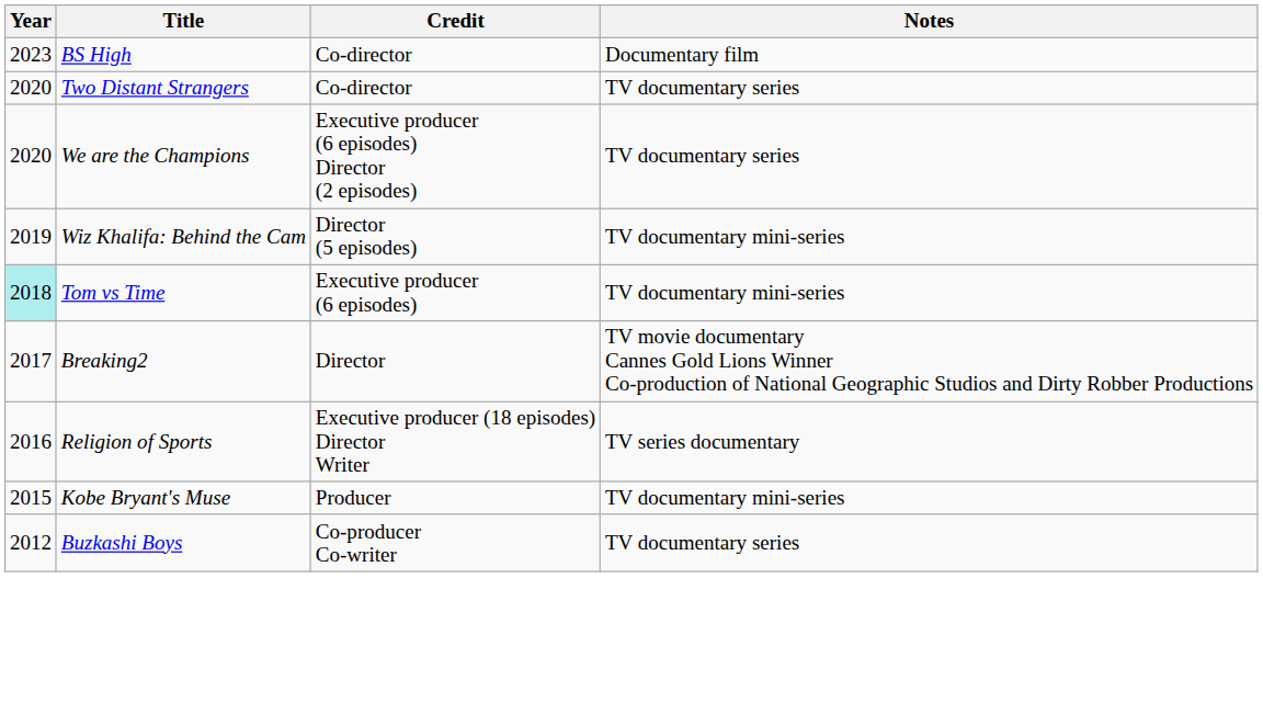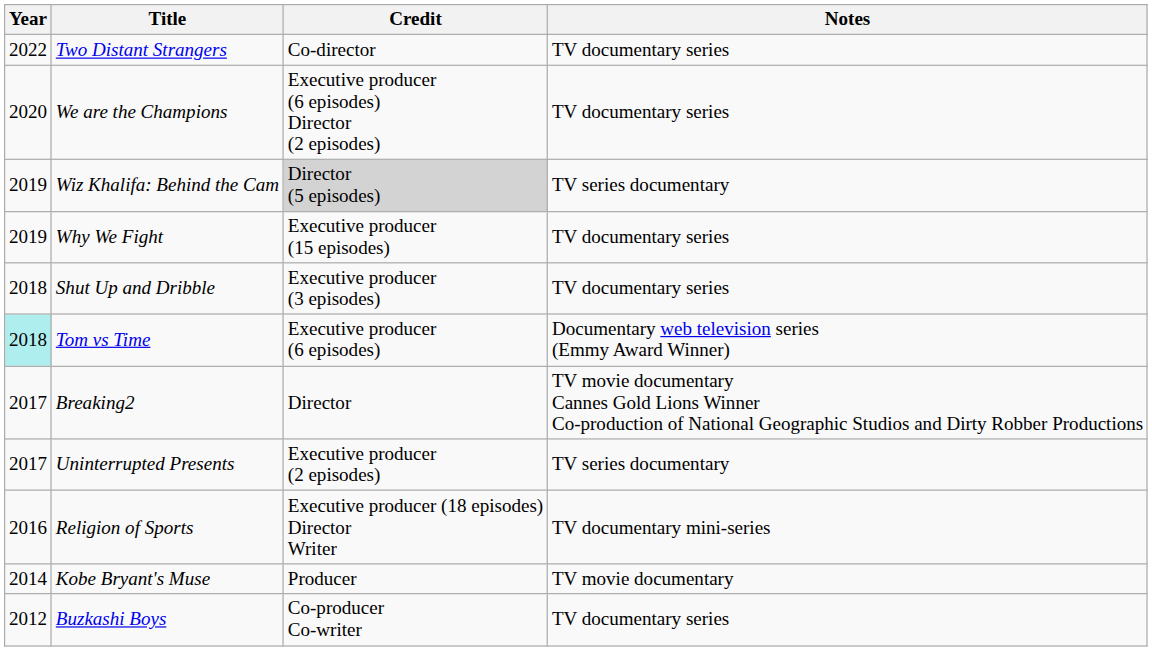 <table class="wikitable sortable">
 <tr>
 <th>Year</th>
 <th>Title</th>
 <th>Credit</th>
 <th>Notes</th>
 </tr>
 <tr>
-<td>2023</td>
-<td><em><a href='#'>BS High</a></em></td>
-<td>Co-director</td>
-<td>Documentary film</td>
-</tr>
-<tr>
-<td>2020</td>
+<td>2022</td>
 <td><em><a href='#'>Two Distant Strangers</a></em></td>
 <td>Co-director</td>
 <td>TV documentary series</td>
 </tr>
 <tr>
 <td>2020</td>
 <td><em>We are the Champions</em></td>
 <td>Executive producer<br>(6 episodes)<br>Director<br>(2 episodes)</td>
 <td>TV documentary series</td>
 </tr>
 <tr>
 <td>2019</td>
 <td><em>Wiz Khalifa: Behind the Cam</em></td>
-<td>Director<br>(5 episodes)</td>
-<td>TV documentary mini-series</td>
+<td style="background: lightgrey;">Director<br>(5 episodes)</td>
+<td>TV series documentary</td>
+</tr>
+<tr>
+<td>2019</td>
+<td><em>Why We Fight</em></td>
+<td>Executive producer<br>(15 episodes)</td>
+<td>TV documentary series</td>
+</tr>
+<tr>
+<td>2018</td>
+<td><em>Shut Up and Dribble</em></td>
+<td>Executive producer<br>(3 episodes)</td>
+<td>TV documentary series</td>
 </tr>
 <tr>
 <td style="background: paleturquoise;">2018</td>
 <td><em><a href='#'>Tom vs Time</a></em></td>
 <td>Executive producer<br>(6 episodes)</td>
-<td>TV documentary mini-series</td>
+<td>Documentary <a href='#'>web television</a> series<br>(Emmy Award Winner)</td>
 </tr>
 <tr>
 <td>2017</td>
 <td><em>Breaking2</em></td>
 <td>Director</td>
 <td>TV movie documentary<br>Cannes Gold Lions Winner<br>Co-production of National Geographic Studios and Dirty Robber Productions</td>
 </tr>
 <tr>
+<td>2017</td>
+<td><em>Uninterrupted Presents</em></td>
+<td>Executive producer<br>(2 episodes)</td>
+<td>TV series documentary</td>
+</tr>
+<tr>
 <td>2016</td>
 <td><em>Religion of Sports</em></td>
 <td>Executive producer (18 episodes)<br>Director<br>Writer</td>
-<td>TV series documentary</td>
+<td>TV documentary mini-series</td>
 </tr>
 <tr>
-<td>2015</td>
+<td>2014</td>
 <td><em>Kobe Bryant's Muse</em></td>
 <td>Producer</td>
-<td>TV documentary mini-series</td>
+<td>TV movie documentary</td>
 </tr>
 <tr>
 <td>2012</td>
 <td><em><a href='#'>Buzkashi Boys</a></em></td>
 <td>Co-producer<br>Co-writer</td>
 <td>TV documentary series</td>
 </tr>
 </table>
